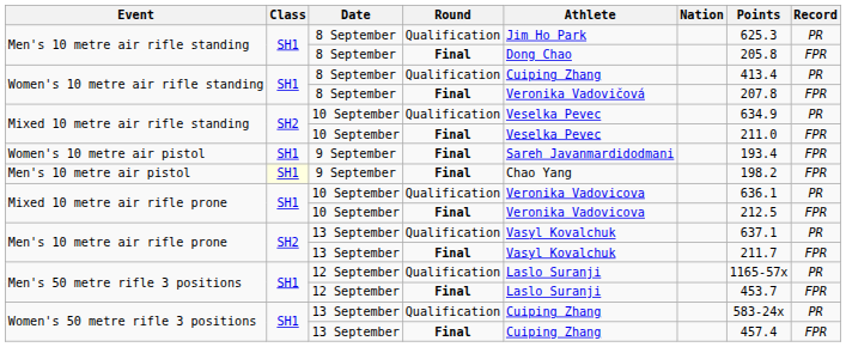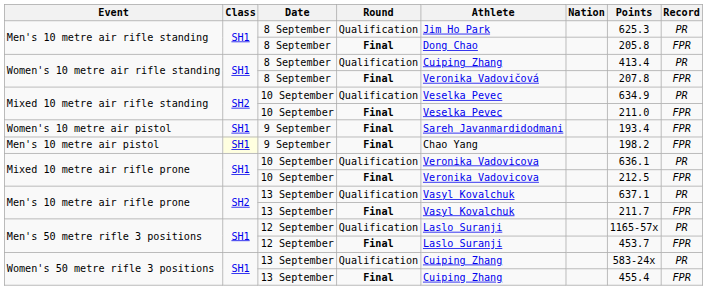 <table class="wikitable sortable">
 <tr>
 <th>Event</th>
 <th>Class</th>
 <th>Date</th>
 <th>Round</th>
 <th>Athlete</th>
 <th>Nation</th>
 <th>Points</th>
 <th>Record</th>
 </tr>
 <tr>
 <td rowspan=2>Men's 10 metre air rifle standing</td>
 <td rowspan=2 align=center><a href='#'>SH1</a></td>
 <td align=center>8 September</td>
 <td align=center>Qualification</td>
 <td><a href='#'>Jim Ho Park</a></td>
 <td></td>
 <td align=center>625.3</td>
 <td align=center><em>PR</em></td>
 </tr>
 <tr>
 <td align=center>8 September</td>
 <td align=center><strong>Final</strong></td>
 <td><a href='#'>Dong Chao</a></td>
 <td></td>
 <td align=center>205.8</td>
 <td align=center><em>FPR</em></td>
 </tr>
 <tr>
 <td rowspan=2>Women's 10 metre air rifle standing</td>
 <td rowspan=2 align=center><a href='#'>SH1</a></td>
 <td align=center>8 September</td>
 <td align=center>Qualification</td>
 <td><a href='#'>Cuiping Zhang</a></td>
 <td></td>
 <td align=center>413.4</td>
 <td align=center><em>PR</em></td>
 </tr>
 <tr>
 <td align=center>8 September</td>
 <td align=center><strong>Final</strong></td>
 <td><a href='#'>Veronika Vadovičová</a></td>
 <td></td>
 <td align=center>207.8</td>
 <td align=center><em>FPR</em></td>
 </tr>
 <tr>
 <td rowspan=2>Mixed 10 metre air rifle standing</td>
 <td rowspan=2 align=center><a href='#'>SH2</a></td>
 <td align=center>10 September</td>
 <td align=center>Qualification</td>
 <td><a href='#'>Veselka Pevec</a></td>
 <td></td>
 <td align=center>634.9</td>
 <td align=center><em>PR</em></td>
 </tr>
 <tr>
 <td align=center>10 September</td>
 <td align=center><strong>Final</strong></td>
 <td><a href='#'>Veselka Pevec</a></td>
 <td></td>
 <td align=center>211.0</td>
 <td align=center><em>FPR</em></td>
 </tr>
 <tr>
 <td>Women's 10 metre air pistol</td>
 <td align=center><a href='#'>SH1</a></td>
 <td align=center>9 September</td>
 <td align=center><strong>Final</strong></td>
 <td><a href='#'>Sareh Javanmardidodmani</a></td>
 <td></td>
 <td align=center>193.4</td>
 <td align=center><em>FPR</em></td>
 </tr>
 <tr>
 <td>Men's 10 metre air pistol</td>
 <td align=center style="background: lightyellow;"><a href='#'>SH1</a></td>
 <td align=center>9 September</td>
 <td align=center><strong>Final</strong></td>
 <td>Chao Yang</td>
 <td></td>
 <td align=center>198.2</td>
 <td align=center><em>FPR</em></td>
 </tr>
 <tr>
 <td rowspan=2>Mixed 10 metre air rifle prone</td>
 <td rowspan=2 align=center><a href='#'>SH1</a></td>
 <td align=center>10 September</td>
 <td align=center>Qualification</td>
 <td><a href='#'>Veronika Vadovicova</a></td>
 <td></td>
 <td align=center>636.1</td>
 <td align=center><em>PR</em></td>
 </tr>
 <tr>
 <td align=center>10 September</td>
 <td align=center><strong>Final</strong></td>
 <td><a href='#'>Veronika Vadovicova</a></td>
 <td></td>
 <td align=center>212.5</td>
 <td align=center><em>FPR</em></td>
 </tr>
 <tr>
 <td rowspan=2>Men's 10 metre air rifle prone</td>
 <td rowspan=2 align=center><a href='#'>SH2</a></td>
 <td align=center>13 September</td>
 <td align=center>Qualification</td>
 <td><a href='#'>Vasyl Kovalchuk</a></td>
 <td></td>
 <td align=center>637.1</td>
 <td align=center><em>PR</em></td>
 </tr>
 <tr>
 <td align=center>13 September</td>
 <td align=center><strong>Final</strong></td>
 <td><a href='#'>Vasyl Kovalchuk</a></td>
 <td></td>
 <td align=center>211.7</td>
 <td align=center><em>FPR</em></td>
 </tr>
 <tr>
 <td rowspan=2>Men's 50 metre rifle 3 positions</td>
 <td rowspan=2 align=center><a href='#'>SH1</a></td>
 <td align=center>12 September</td>
 <td align=center>Qualification</td>
 <td><a href='#'>Laslo Suranji</a></td>
 <td></td>
 <td align=center>1165-57x</td>
 <td align=center><em>PR</em></td>
 </tr>
 <tr>
 <td align=center>12 September</td>
 <td align=center><strong>Final</strong></td>
 <td><a href='#'>Laslo Suranji</a></td>
 <td></td>
 <td align=center>453.7</td>
 <td align=center><em>FPR</em></td>
 </tr>
 <tr>
 <td rowspan=2>Women's 50 metre rifle 3 positions</td>
 <td rowspan=2 align=center><a href='#'>SH1</a></td>
 <td align=center>13 September</td>
 <td align=center>Qualification</td>
 <td><a href='#'>Cuiping Zhang</a></td>
 <td></td>
 <td align=center>583-24x</td>
 <td align=center><em>PR</em></td>
 </tr>
 <tr>
 <td align=center>13 September</td>
 <td align=center><strong>Final</strong></td>
 <td><a href='#'>Cuiping Zhang</a></td>
 <td></td>
-<td align=center>457.4</td>
+<td align=center>455.4</td>
 <td align=center><em>FPR</em></td>
 </tr>
 </table>
